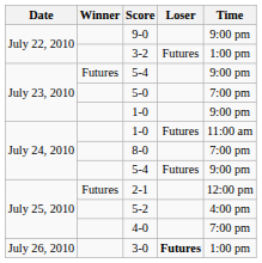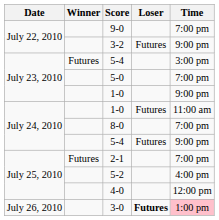 <table class="wikitable">
 <tr>
 <th>Date</th>
 <th>Winner</th>
 <th>Score</th>
 <th>Loser</th>
 <th>Time</th>
 </tr>
 <tr align=center>
 <td rowspan=2>July 22, 2010</td>
 <td></td>
 <td>9-0</td>
 <td></td>
-<td>9:00 pm</td>
+<td>7:00 pm</td>
 </tr>
 <tr align=center>
 <td></td>
 <td>3-2</td>
 <td> Futures</td>
-<td>1:00 pm</td>
+<td>9:00 pm</td>
 </tr>
 <tr align=center>
 <td rowspan=3>July 23, 2010</td>
 <td> Futures</td>
 <td>5-4</td>
 <td></td>
-<td>9:00 pm</td>
+<td>3:00 pm</td>
 </tr>
 <tr align=center>
 <td></td>
 <td>5-0</td>
 <td></td>
 <td>7:00 pm</td>
 </tr>
 <tr align=center>
 <td></td>
 <td>1-0</td>
 <td></td>
 <td>9:00 pm</td>
 </tr>
 <tr align=center>
 <td rowspan=3>July 24, 2010</td>
 <td></td>
 <td>1-0</td>
 <td> Futures</td>
 <td>11:00 am</td>
 </tr>
 <tr align=center>
 <td></td>
 <td>8-0</td>
 <td></td>
 <td>7:00 pm</td>
 </tr>
 <tr align=center>
 <td></td>
 <td>5-4</td>
 <td> Futures</td>
 <td>9:00 pm</td>
 </tr>
 <tr align=center>
 <td rowspan=3>July 25, 2010</td>
 <td> Futures</td>
 <td>2-1</td>
 <td></td>
-<td>12:00 pm</td>
+<td>7:00 pm</td>
 </tr>
 <tr align=center>
 <td></td>
 <td>5-2</td>
 <td></td>
 <td>4:00 pm</td>
 </tr>
 <tr align=center>
 <td></td>
 <td>4-0</td>
 <td></td>
-<td>7:00 pm</td>
+<td>12:00 pm</td>
 </tr>
 <tr align=center>
 <td rowspan=1>July 26, 2010</td>
 <td></td>
 <td>3-0</td>
 <td><strong> Futures</strong></td>
-<td>1:00 pm</td>
+<td style="background: pink;">1:00 pm</td>
 </tr>
 </table>
